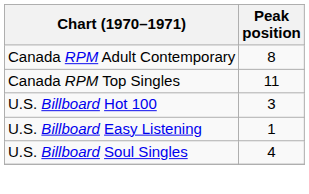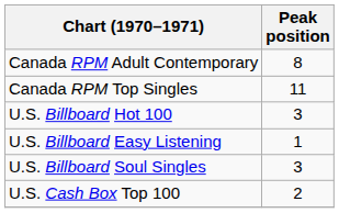 <table class="wikitable sortable">
 <tr>
 <th>Chart (1970–1971)</th>
 <th>Peak<br>position</th>
 </tr>
 <tr>
 <td>Canada <em><a href='#'>RPM</a></em> Adult Contemporary</td>
 <td style="text-align:center;">8</td>
 </tr>
 <tr>
 <td>Canada <em>RPM</em> Top Singles</td>
 <td style="text-align:center;">11</td>
 </tr>
 <tr>
 <td>U.S. <em><a href='#'>Billboard</a></em> <a href='#'>Hot 100</a></td>
 <td style="text-align:center;">3</td>
 </tr>
 <tr>
 <td>U.S. <em><a href='#'>Billboard</a></em> <a href='#'>Easy Listening</a></td>
 <td style="text-align:center;">1</td>
 </tr>
 <tr>
 <td>U.S. <em><a href='#'>Billboard</a></em> <a href='#'>Soul Singles</a></td>
-<td style="text-align:center;">4</td>
+<td style="text-align:center;">3</td>
+</tr>
+<tr>
+<td>U.S. <a href='#'><em>Cash Box</em></a> Top 100</td>
+<td align="center">2</td>
 </tr>
 <tr>
 </tr>
 </table>
